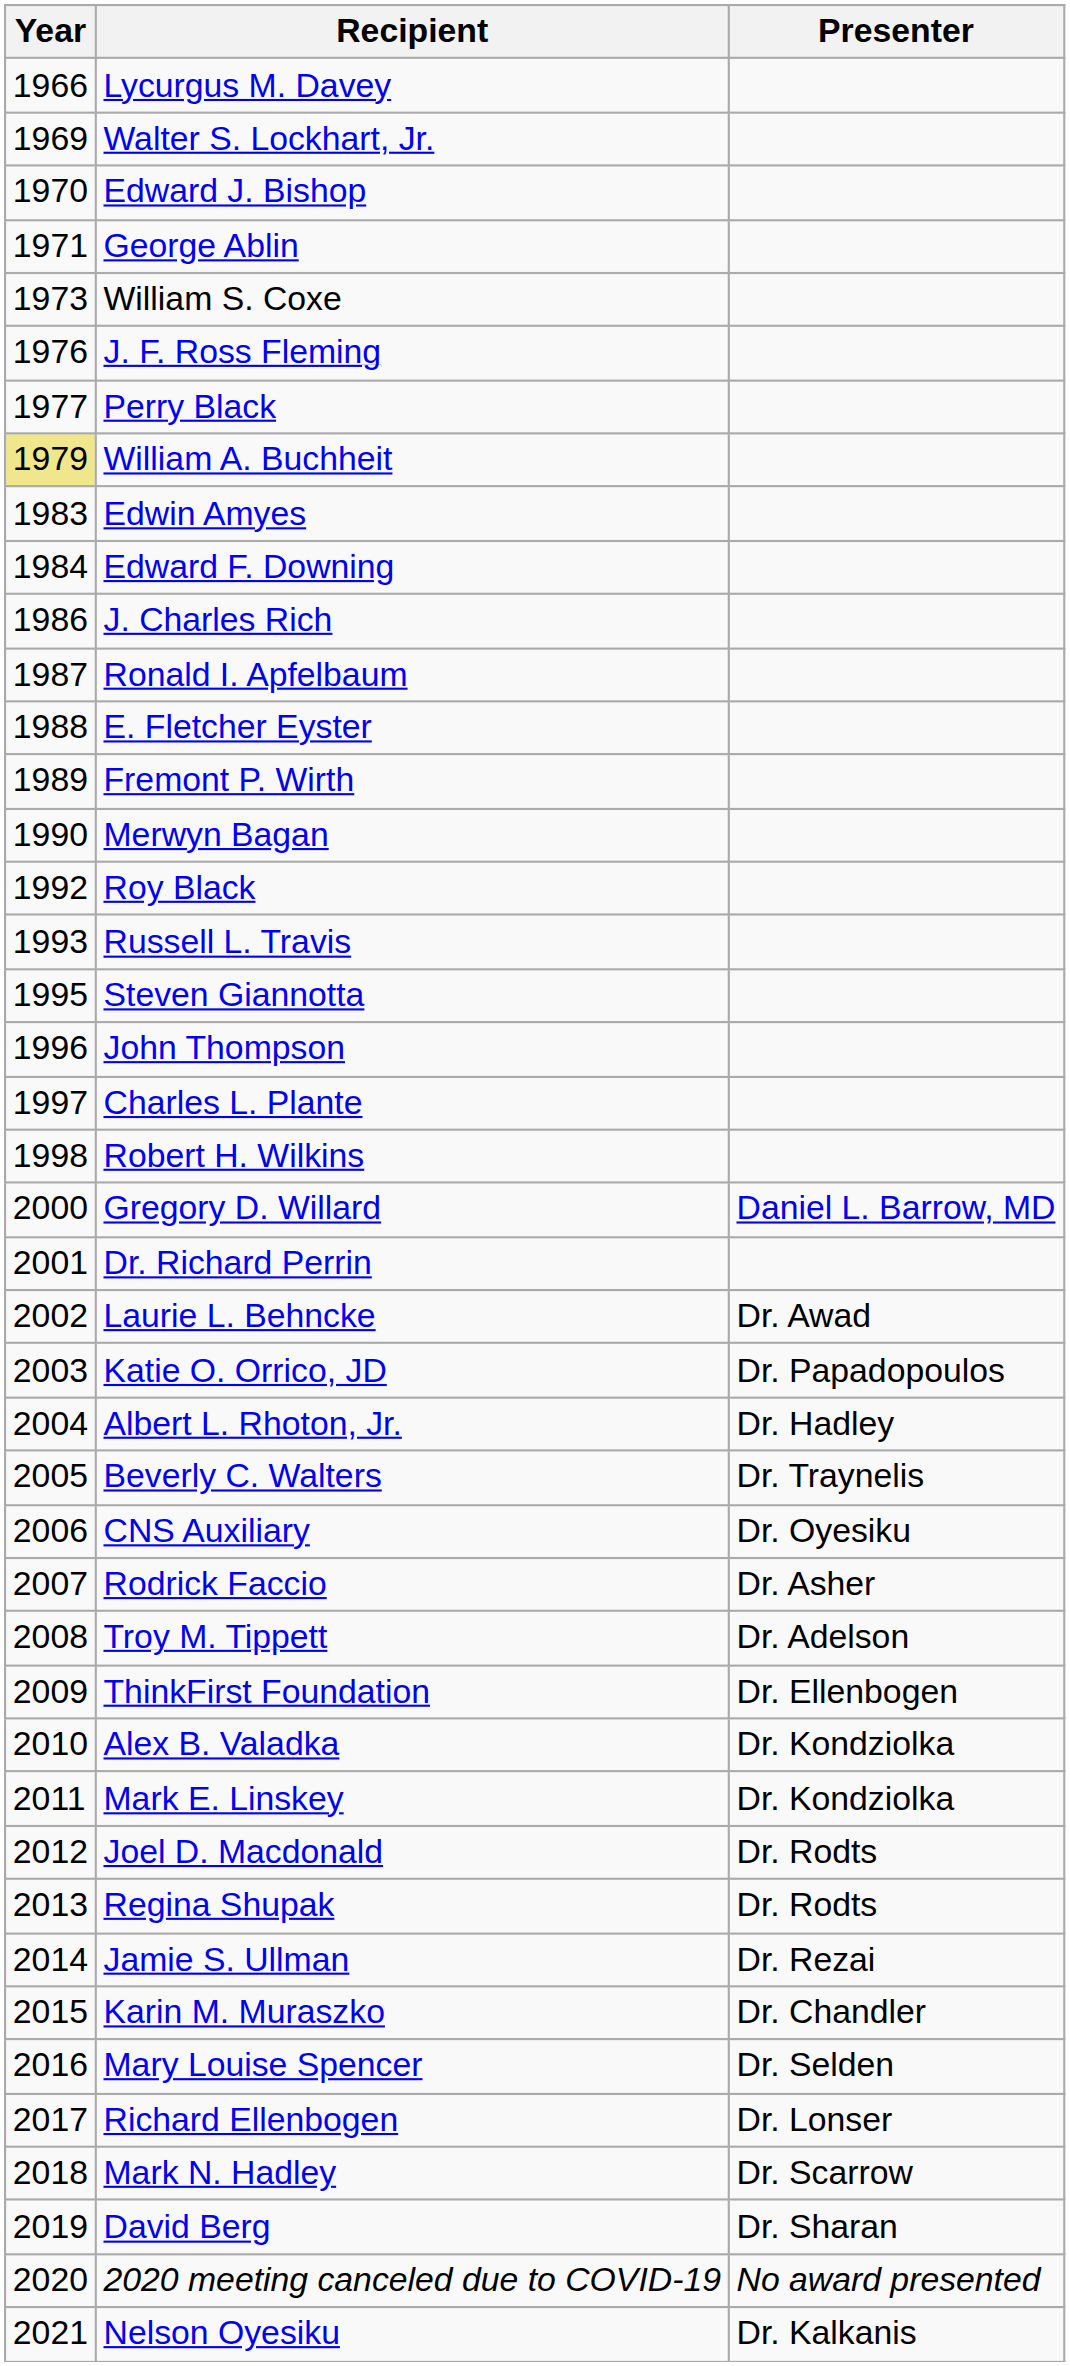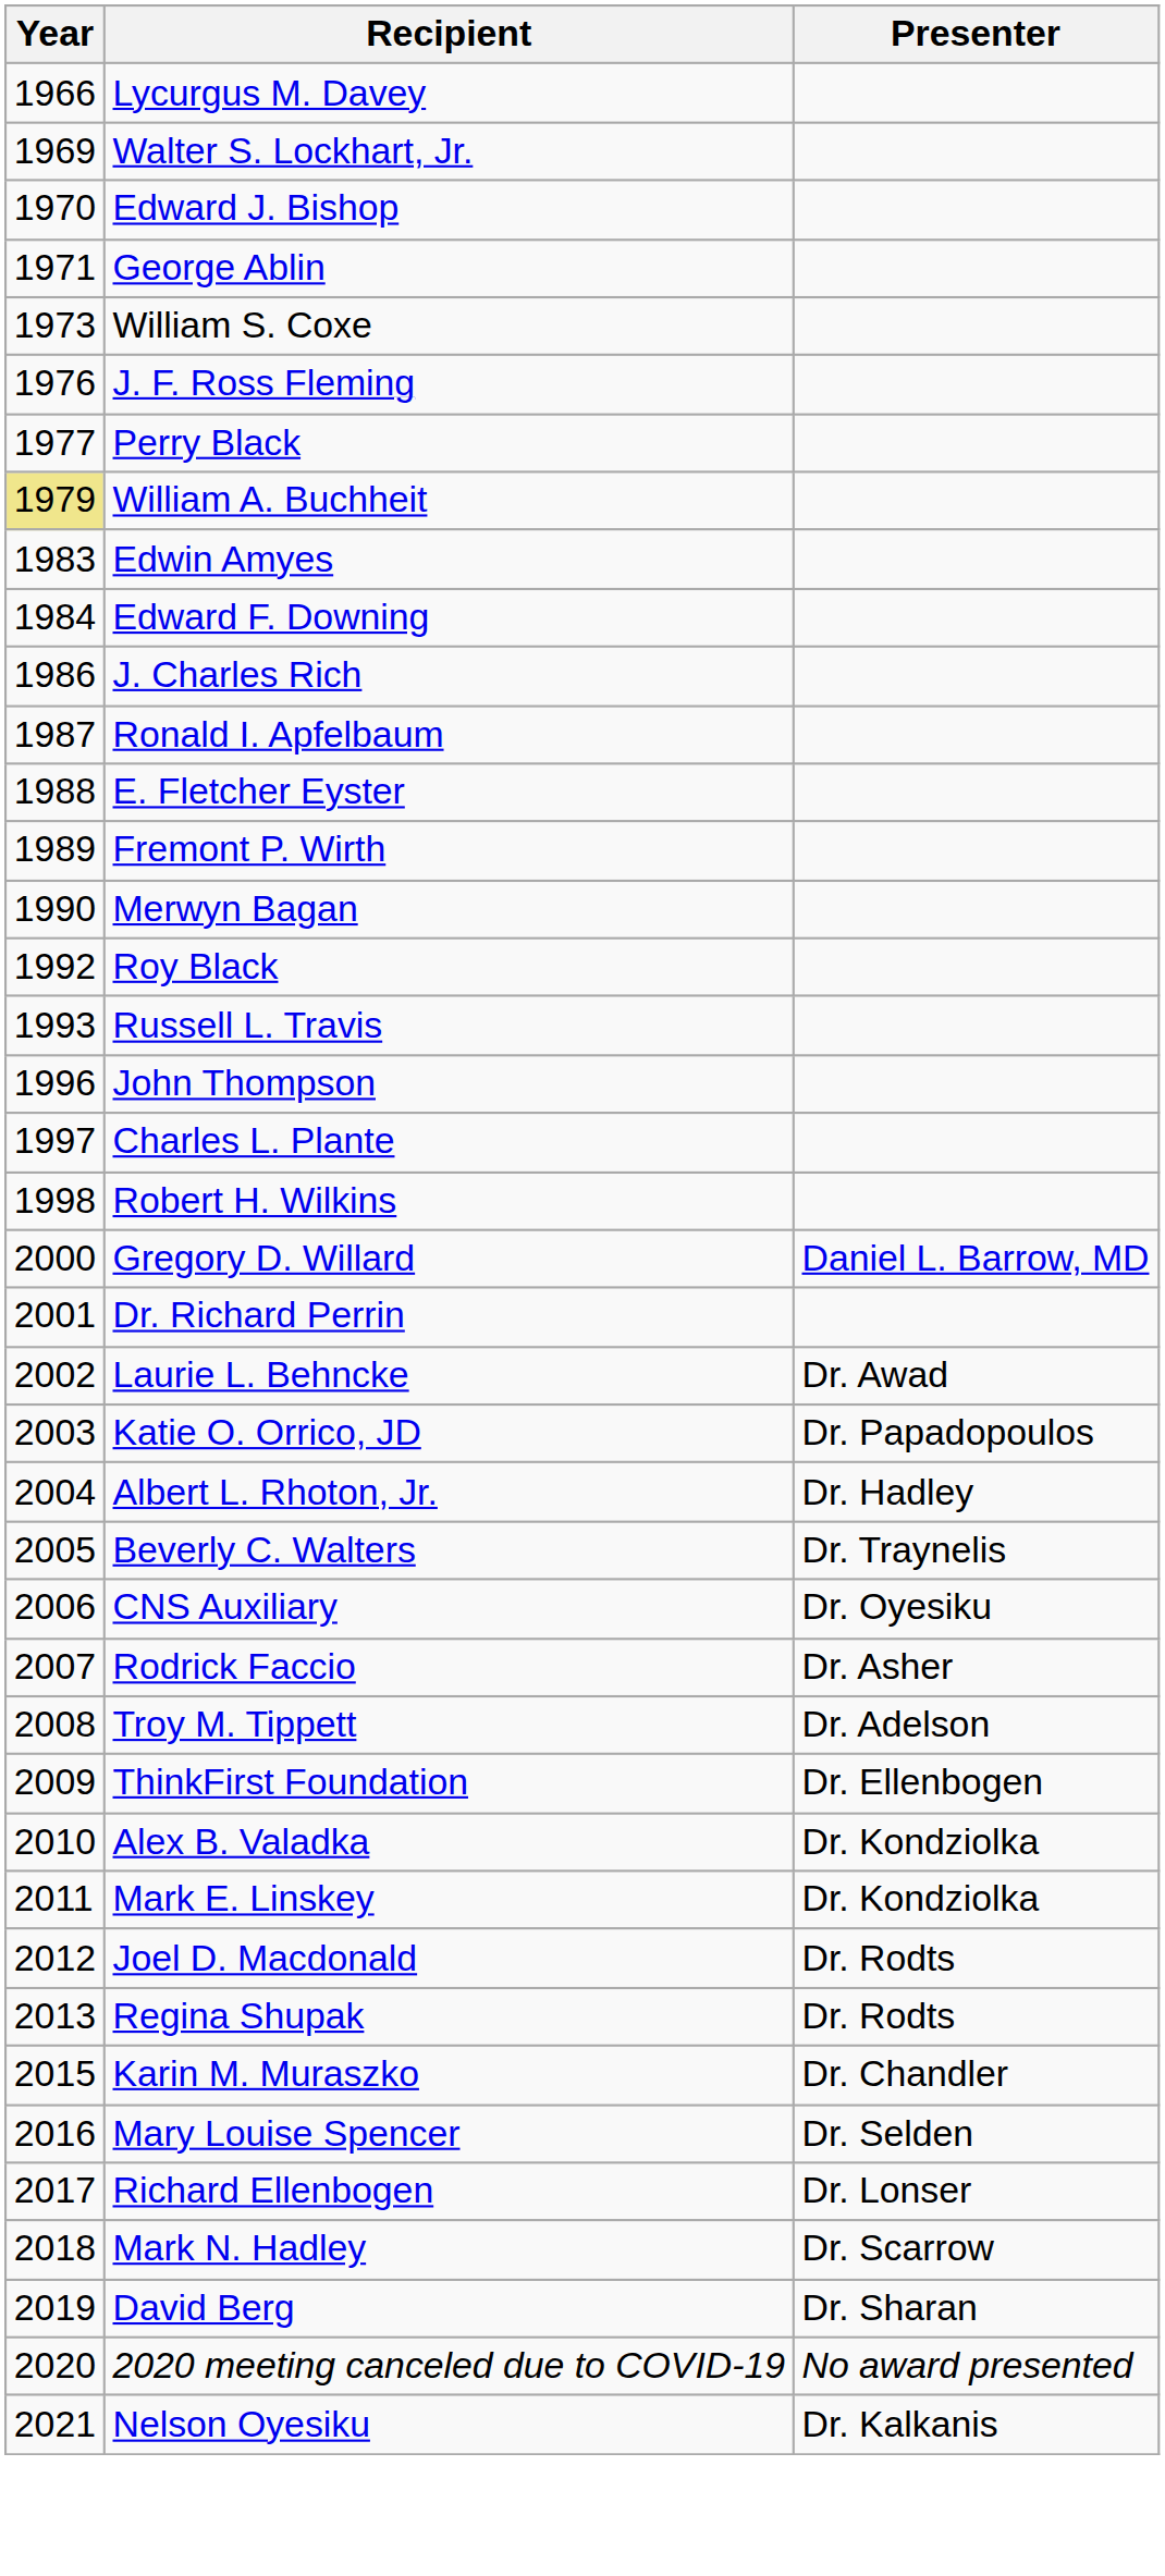 <table class="wikitable">
 <tr>
 <th>Year</th>
 <th>Recipient</th>
 <th>Presenter</th>
 </tr>
 <tr>
 <td>1966</td>
 <td><a href='#'>Lycurgus M. Davey</a></td>
 <td></td>
 </tr>
 <tr>
 <td>1969</td>
 <td><a href='#'>Walter S. Lockhart, Jr.</a></td>
 <td></td>
 </tr>
 <tr>
 <td>1970</td>
 <td><a href='#'>Edward J. Bishop</a></td>
 <td></td>
 </tr>
 <tr>
 <td>1971</td>
 <td><a href='#'>George Ablin</a></td>
 <td></td>
 </tr>
 <tr>
 <td>1973</td>
 <td>William S. Coxe</td>
 <td></td>
 </tr>
 <tr>
 <td>1976</td>
 <td><a href='#'>J. F. Ross Fleming</a></td>
 <td></td>
 </tr>
 <tr>
 <td>1977</td>
 <td><a href='#'>Perry Black</a></td>
 <td></td>
 </tr>
 <tr>
 <td style="background: khaki;">1979</td>
 <td><a href='#'>William A. Buchheit</a></td>
 <td></td>
 </tr>
 <tr>
 <td>1983</td>
 <td><a href='#'>Edwin Amyes</a></td>
 <td></td>
 </tr>
 <tr>
 <td>1984</td>
 <td><a href='#'>Edward F. Downing</a></td>
 <td></td>
 </tr>
 <tr>
 <td>1986</td>
 <td><a href='#'>J. Charles Rich</a></td>
 <td></td>
 </tr>
 <tr>
 <td>1987</td>
 <td><a href='#'>Ronald I. Apfelbaum</a></td>
 <td></td>
 </tr>
 <tr>
 <td>1988</td>
 <td><a href='#'>E. Fletcher Eyster</a></td>
 <td></td>
 </tr>
 <tr>
 <td>1989</td>
 <td><a href='#'>Fremont P. Wirth</a></td>
 <td></td>
 </tr>
 <tr>
 <td>1990</td>
 <td><a href='#'>Merwyn Bagan</a></td>
 <td></td>
 </tr>
 <tr>
 <td>1992</td>
 <td><a href='#'>Roy Black</a></td>
 <td></td>
 </tr>
 <tr>
 <td>1993</td>
 <td><a href='#'>Russell L. Travis</a></td>
 <td></td>
 </tr>
 <tr>
-<td>1995</td>
-<td><a href='#'>Steven Giannotta</a></td>
-<td></td>
-</tr>
-<tr>
 <td>1996</td>
 <td><a href='#'>John Thompson</a></td>
 <td></td>
 </tr>
 <tr>
 <td>1997</td>
 <td><a href='#'>Charles L. Plante</a></td>
 <td></td>
 </tr>
 <tr>
 <td>1998</td>
 <td><a href='#'>Robert H. Wilkins</a></td>
 <td></td>
 </tr>
 <tr>
 <td>2000</td>
 <td><a href='#'>Gregory D. Willard</a></td>
 <td><a href='#'>Daniel L. Barrow, MD</a></td>
 </tr>
 <tr>
 <td>2001</td>
 <td><a href='#'>Dr. Richard Perrin</a></td>
 <td></td>
 </tr>
 <tr>
 <td>2002</td>
 <td><a href='#'>Laurie L. Behncke</a></td>
 <td>Dr. Awad</td>
 </tr>
 <tr>
 <td>2003</td>
 <td><a href='#'>Katie O. Orrico, JD</a></td>
 <td>Dr. Papadopoulos</td>
 </tr>
 <tr>
 <td>2004</td>
 <td><a href='#'>Albert L. Rhoton, Jr.</a></td>
 <td>Dr. Hadley</td>
 </tr>
 <tr>
 <td>2005</td>
 <td><a href='#'>Beverly C. Walters</a></td>
 <td>Dr. Traynelis</td>
 </tr>
 <tr>
 <td>2006</td>
 <td><a href='#'>CNS Auxiliary</a></td>
 <td>Dr. Oyesiku</td>
 </tr>
 <tr>
 <td>2007</td>
 <td><a href='#'>Rodrick Faccio</a></td>
 <td>Dr. Asher</td>
 </tr>
 <tr>
 <td>2008</td>
 <td><a href='#'>Troy M. Tippett</a></td>
 <td>Dr. Adelson</td>
 </tr>
 <tr>
 <td>2009</td>
 <td><a href='#'>ThinkFirst Foundation</a></td>
 <td>Dr. Ellenbogen</td>
 </tr>
 <tr>
 <td>2010</td>
 <td><a href='#'>Alex B. Valadka</a></td>
 <td>Dr. Kondziolka</td>
 </tr>
 <tr>
 <td>2011</td>
 <td><a href='#'>Mark E. Linskey</a></td>
 <td>Dr. Kondziolka</td>
 </tr>
 <tr>
 <td>2012</td>
 <td><a href='#'>Joel D. Macdonald</a></td>
 <td>Dr. Rodts</td>
 </tr>
 <tr>
 <td>2013</td>
 <td><a href='#'>Regina Shupak</a></td>
 <td>Dr. Rodts</td>
 </tr>
 <tr>
-<td>2014</td>
-<td><a href='#'>Jamie S. Ullman</a></td>
-<td>Dr. Rezai</td>
-</tr>
-<tr>
 <td>2015</td>
 <td><a href='#'>Karin M. Muraszko</a></td>
 <td>Dr. Chandler</td>
 </tr>
 <tr>
 <td>2016</td>
 <td><a href='#'>Mary Louise Spencer</a></td>
 <td>Dr. Selden</td>
 </tr>
 <tr>
 <td>2017</td>
 <td><a href='#'>Richard Ellenbogen</a></td>
 <td>Dr. Lonser</td>
 </tr>
 <tr>
 <td>2018</td>
 <td><a href='#'>Mark N. Hadley</a></td>
 <td>Dr. Scarrow</td>
 </tr>
 <tr>
 <td>2019</td>
 <td><a href='#'>David Berg</a></td>
 <td>Dr. Sharan</td>
 </tr>
 <tr>
 <td>2020</td>
 <td><em>2020 meeting canceled due to COVID-19</em></td>
 <td><em>No award presented</em></td>
 </tr>
 <tr>
 <td>2021</td>
 <td><a href='#'>Nelson Oyesiku</a></td>
 <td>Dr. Kalkanis</td>
 </tr>
 </table>
